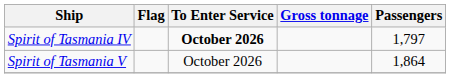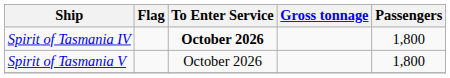 <table class="wikitable">
 <tr>
 <th>Ship</th>
 <th>Flag</th>
 <th>To Enter Service</th>
 <th><a href='#'>Gross tonnage</a></th>
 <th>Passengers</th>
 </tr>
 <tr>
 <td><em><a href='#'>Spirit of Tasmania IV</a></em></td>
 <td></td>
 <td align="Center"><strong>October 2026</strong></td>
 <td align="Center"></td>
-<td align="Center">1,797</td>
+<td align="Center">1,800</td>
 </tr>
 <tr>
 <td><em><a href='#'>Spirit of Tasmania V</a></em></td>
 <td></td>
 <td align="Center">October 2026</td>
 <td align="Center"></td>
-<td align="Center">1,864</td>
+<td align="Center">1,800</td>
 </tr>
 <tr>
 </tr>
 </table>
